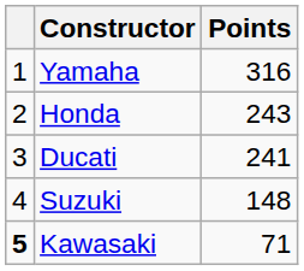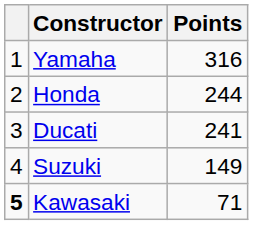 <table class="wikitable" style="font-size: 95%;">
 <tr>
 <th></th>
 <th>Constructor</th>
 <th>Points</th>
 </tr>
 <tr>
 <td align=center>1</td>
 <td> <a href='#'>Yamaha</a></td>
 <td align=right>316</td>
 </tr>
 <tr>
 <td align=center>2</td>
 <td> <a href='#'>Honda</a></td>
-<td align=right>243</td>
+<td align=right>244</td>
 </tr>
 <tr>
 <td align=center>3</td>
 <td> <a href='#'>Ducati</a></td>
 <td align=right>241</td>
 </tr>
 <tr>
 <td align=center>4</td>
 <td> <a href='#'>Suzuki</a></td>
-<td align=right>148</td>
+<td align=right>149</td>
 </tr>
 <tr>
 <td align=center><strong>5</strong></td>
 <td> <a href='#'>Kawasaki</a></td>
 <td align=right>71</td>
 </tr>
 </table>
